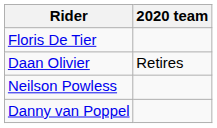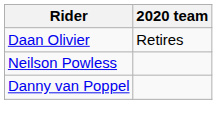 <table class="wikitable">
 <tr>
 <th>Rider</th>
 <th>2020 team</th>
-</tr>
-<tr>
-<td><a href='#'>Floris De Tier</a></td>
-<td></td>
 </tr>
 <tr>
 <td><a href='#'>Daan Olivier </a></td>
 <td>Retires</td>
 </tr>
 <tr>
 <td><a href='#'>Neilson Powless</a></td>
 <td></td>
 </tr>
 <tr>
 <td><a href='#'>Danny van Poppel</a></td>
 <td></td>
 </tr>
 </table>
